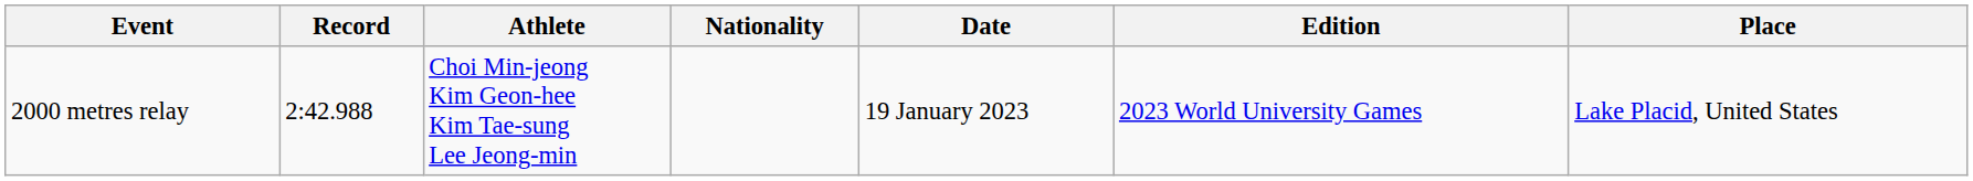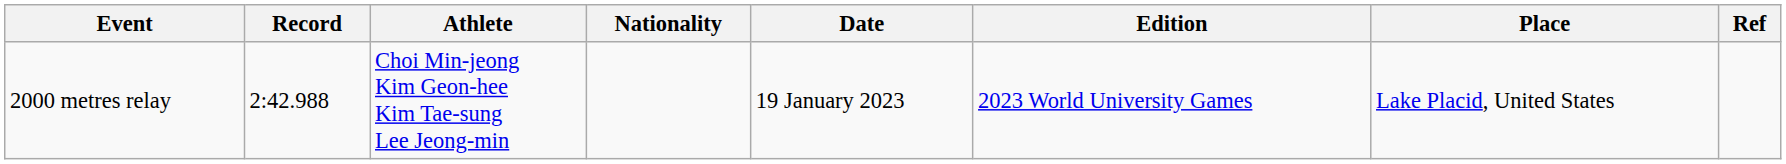 <table class="wikitable" style="font-size:95%; width: 95%;">
 <tr>
 <th>Event</th>
 <th>Record</th>
 <th>Athlete</th>
 <th>Nationality</th>
 <th>Date</th>
 <th>Edition</th>
 <th>Place</th>
+<th>Ref</th>
 </tr>
 <tr>
 <td>2000  metres relay</td>
 <td>2:42.988</td>
 <td><a href='#'>Choi Min-jeong</a><br><a href='#'>Kim Geon-hee</a><br><a href='#'>Kim Tae-sung</a><br><a href='#'>Lee Jeong-min</a></td>
 <td></td>
 <td>19 January 2023</td>
 <td><a href='#'>2023 World University Games</a></td>
 <td> <a href='#'>Lake Placid</a>, United States</td>
+<td></td>
 </tr>
 </table>
